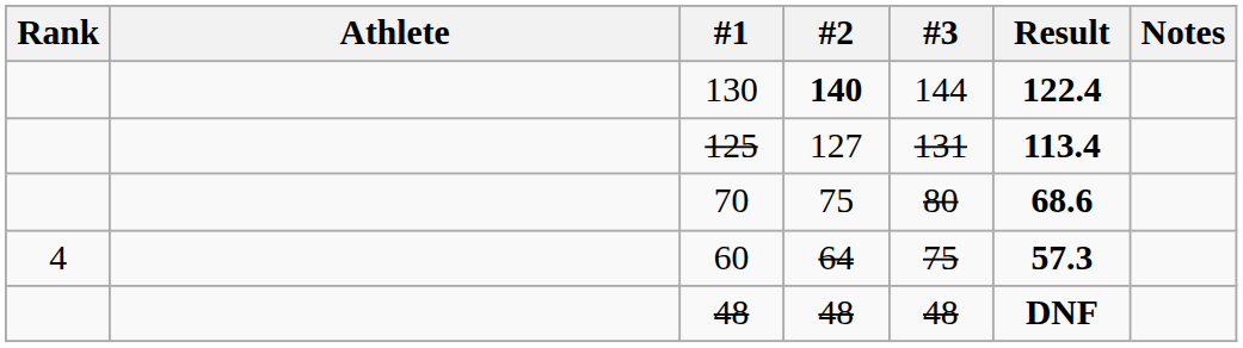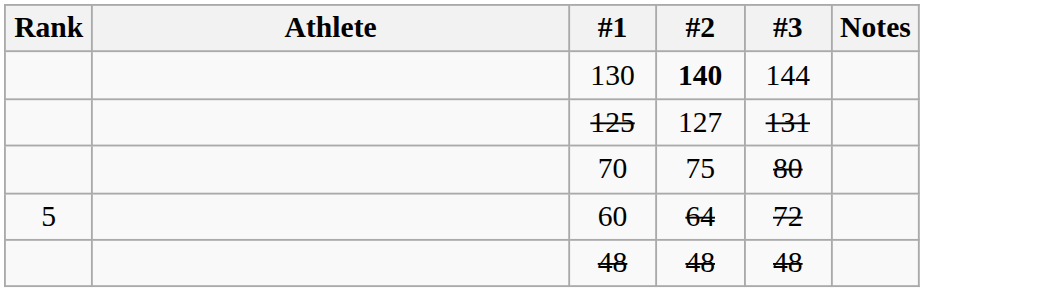 <table class = "wikitable" style="text-align:center;">
 <tr>
 <th width=40>Rank</th>
 <th width=250>Athlete</th>
 <th width=40>#1</th>
 <th width=40>#2</th>
 <th width=40>#3</th>
-<th width=55>Result</th>
 <th width=40>Notes</th>
 </tr>
 <tr>
 <td></td>
 <td align=left></td>
 <td>130</td>
 <td><strong>140</strong></td>
 <td>144</td>
-<td><strong>122.4</strong></td>
 <td></td>
 </tr>
 <tr>
 <td></td>
 <td align=left></td>
 <td><s>125</s></td>
 <td>127</td>
 <td><s>131</s></td>
-<td><strong>113.4</strong></td>
 <td></td>
 </tr>
 <tr>
 <td></td>
 <td align=left></td>
 <td>70</td>
 <td>75</td>
 <td><s>80</s></td>
-<td><strong>68.6</strong></td>
 <td></td>
 </tr>
 <tr>
-<td>4</td>
+<td>5</td>
 <td align=left></td>
 <td>60</td>
 <td><s>64</s></td>
-<td><s>75</s></td>
-<td><strong>57.3</strong></td>
+<td><s>72</s></td>
 <td></td>
 </tr>
 <tr>
 <td></td>
 <td align=left></td>
 <td><s>48</s></td>
 <td><s>48</s></td>
 <td><s>48</s></td>
-<td><strong>DNF</strong></td>
 <td></td>
 </tr>
 </table>
